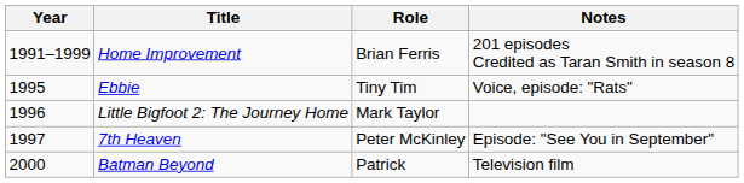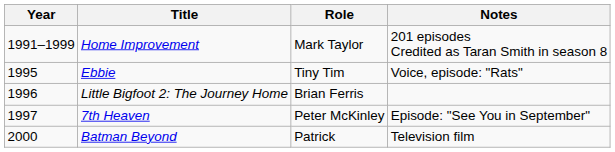 <table class="wikitable sortable">
 <tr>
 <th>Year</th>
 <th>Title</th>
 <th>Role</th>
 <th class="unsortable">Notes</th>
 </tr>
 <tr>
 <td>1991–1999</td>
 <td><em><a href='#'>Home Improvement</a></em></td>
-<td>Brian Ferris</td>
+<td>Mark Taylor</td>
 <td>201 episodes<br>Credited as Taran Smith in season 8</td>
 </tr>
 <tr>
 <td>1995</td>
 <td><em><a href='#'>Ebbie</a></em></td>
 <td>Tiny Tim</td>
 <td>Voice, episode: "Rats"</td>
 </tr>
 <tr>
 <td>1996</td>
 <td><em>Little Bigfoot 2: The Journey Home</em></td>
-<td>Mark Taylor</td>
+<td>Brian Ferris</td>
 <td></td>
 </tr>
 <tr>
 <td>1997</td>
 <td><em><a href='#'>7th Heaven</a></em></td>
 <td>Peter McKinley</td>
 <td>Episode: "See You in September"</td>
 </tr>
 <tr>
 <td>2000</td>
 <td><em><a href='#'>Batman Beyond</a></em></td>
 <td>Patrick</td>
 <td>Television film</td>
 </tr>
 </table>
